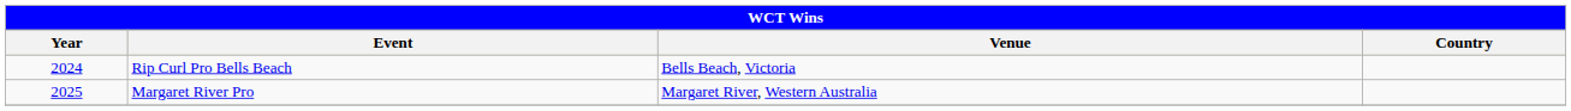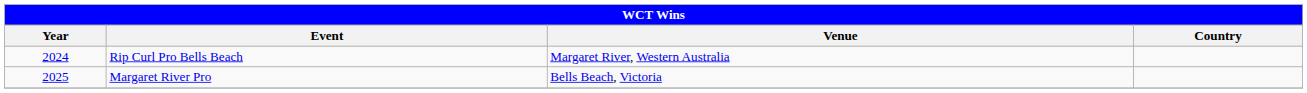 <table class="wikitable" style="width:100%;">
 <tr bgcolor=skyblue>
 <td colspan=4; style="background: blue; color: white" align="center"><strong>WCT Wins</strong></td>
 </tr>
 <tr bgcolor=#bdb76b>
 <th>Year</th>
 <th>Event</th>
 <th>Venue</th>
 <th>Country</th>
 </tr>
 <tr>
 <td style=text-align:center><a href='#'>2024</a></td>
 <td><a href='#'>Rip Curl Pro Bells Beach</a></td>
-<td><a href='#'>Bells Beach</a>, <a href='#'> Victoria</a></td>
+<td><a href='#'>Margaret River</a>, <a href='#'>Western Australia</a></td>
 <td></td>
 </tr>
 <tr>
 <td style="text-align:center"><a href='#'>2025</a></td>
 <td><a href='#'>Margaret River Pro</a></td>
-<td><a href='#'>Margaret River</a>, <a href='#'>Western Australia</a></td>
+<td><a href='#'>Bells Beach</a>, <a href='#'> Victoria</a></td>
 <td></td>
 </tr>
 <tr>
 </tr>
 </table>
